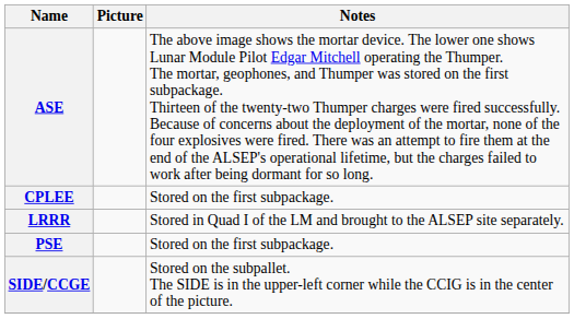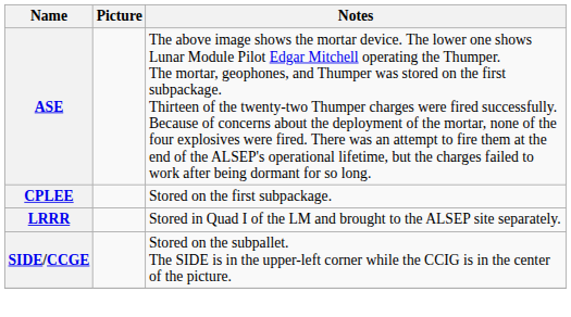 <table class="wikitable">
 <tr>
 <th>Name</th>
 <th>Picture</th>
 <th>Notes</th>
 </tr>
 <tr>
 <th><a href='#'>ASE</a></th>
 <td><br></td>
 <td>The above image shows the mortar device. The lower one shows Lunar Module Pilot <a href='#'>Edgar Mitchell</a> operating the Thumper.<br>The mortar, geophones, and Thumper was stored on the first subpackage.<br>Thirteen of the twenty-two Thumper charges were fired successfully. Because of concerns about the deployment of the mortar, none of the four explosives were fired. There was an attempt to fire them at the end of the ALSEP's operational lifetime, but the charges failed to work after being dormant for so long.</td>
 </tr>
 <tr>
 <th><a href='#'>CPLEE</a></th>
 <td></td>
 <td>Stored on the first subpackage.</td>
 </tr>
 <tr>
 <th><a href='#'>LRRR</a></th>
 <td></td>
 <td>Stored in Quad I of the LM and brought to the ALSEP site separately.</td>
 </tr>
 <tr>
-<th><a href='#'>PSE</a></th>
-<td></td>
-<td>Stored on the first subpackage.</td>
-</tr>
-<tr>
 <th><a href='#'>SIDE</a>/<a href='#'>CCGE</a></th>
 <td></td>
 <td>Stored on the subpallet.<br>The SIDE is in the upper-left corner while the CCIG is in the center of the picture.</td>
 </tr>
 <tr>
 </tr>
 </table>
